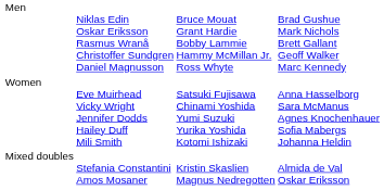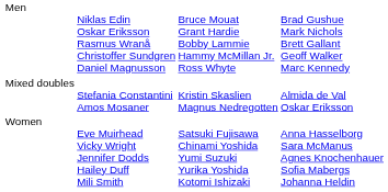 <table>
 <tr valign="top">
 <td>Men<br></td>
 <td><br><a href='#'>Niklas Edin</a><br><a href='#'>Oskar Eriksson</a><br><a href='#'>Rasmus Wranå</a><br><a href='#'>Christoffer Sundgren</a><br><a href='#'>Daniel Magnusson</a></td>
 <td><br><a href='#'>Bruce Mouat</a><br><a href='#'>Grant Hardie</a><br><a href='#'>Bobby Lammie</a><br><a href='#'>Hammy McMillan Jr.</a><br><a href='#'>Ross Whyte</a></td>
 <td><br><a href='#'>Brad Gushue</a><br><a href='#'>Mark Nichols</a><br><a href='#'>Brett Gallant</a><br><a href='#'>Geoff Walker</a><br><a href='#'>Marc Kennedy</a></td>
 </tr>
 <tr valign="top">
+<td>Mixed doubles<br></td>
+<td><br><a href='#'>Stefania Constantini</a><br><a href='#'>Amos Mosaner</a></td>
+<td><br><a href='#'>Kristin Skaslien</a><br><a href='#'>Magnus Nedregotten</a></td>
+<td><br><a href='#'>Almida de Val</a><br><a href='#'>Oskar Eriksson</a></td>
+</tr>
+<tr valign="top">
 <td>Women<br></td>
 <td><br><a href='#'>Eve Muirhead</a><br><a href='#'>Vicky Wright</a><br><a href='#'>Jennifer Dodds</a><br><a href='#'>Hailey Duff</a><br><a href='#'>Mili Smith</a></td>
 <td><br><a href='#'>Satsuki Fujisawa</a><br><a href='#'>Chinami Yoshida</a><br><a href='#'>Yumi Suzuki</a><br><a href='#'>Yurika Yoshida</a><br><a href='#'>Kotomi Ishizaki</a></td>
 <td><br><a href='#'>Anna Hasselborg</a><br><a href='#'>Sara McManus</a><br><a href='#'>Agnes Knochenhauer</a><br><a href='#'>Sofia Mabergs</a><br><a href='#'>Johanna Heldin</a></td>
 </tr>
-<tr valign="top">
-<td>Mixed doubles<br></td>
-<td><br><a href='#'>Stefania Constantini</a><br><a href='#'>Amos Mosaner</a></td>
-<td><br><a href='#'>Kristin Skaslien</a><br><a href='#'>Magnus Nedregotten</a></td>
-<td><br><a href='#'>Almida de Val</a><br><a href='#'>Oskar Eriksson</a></td>
-</tr>
 </table>
